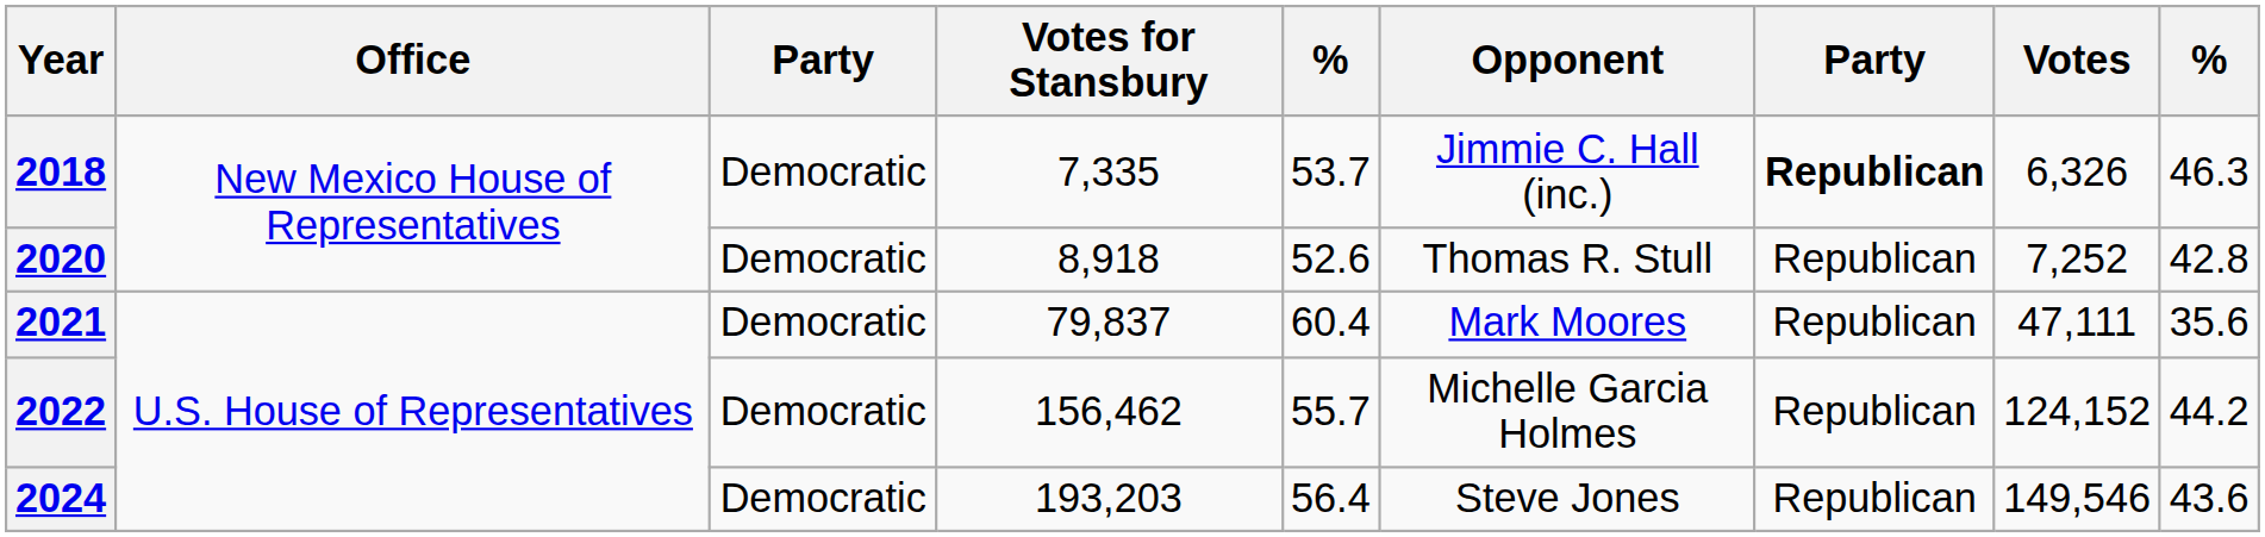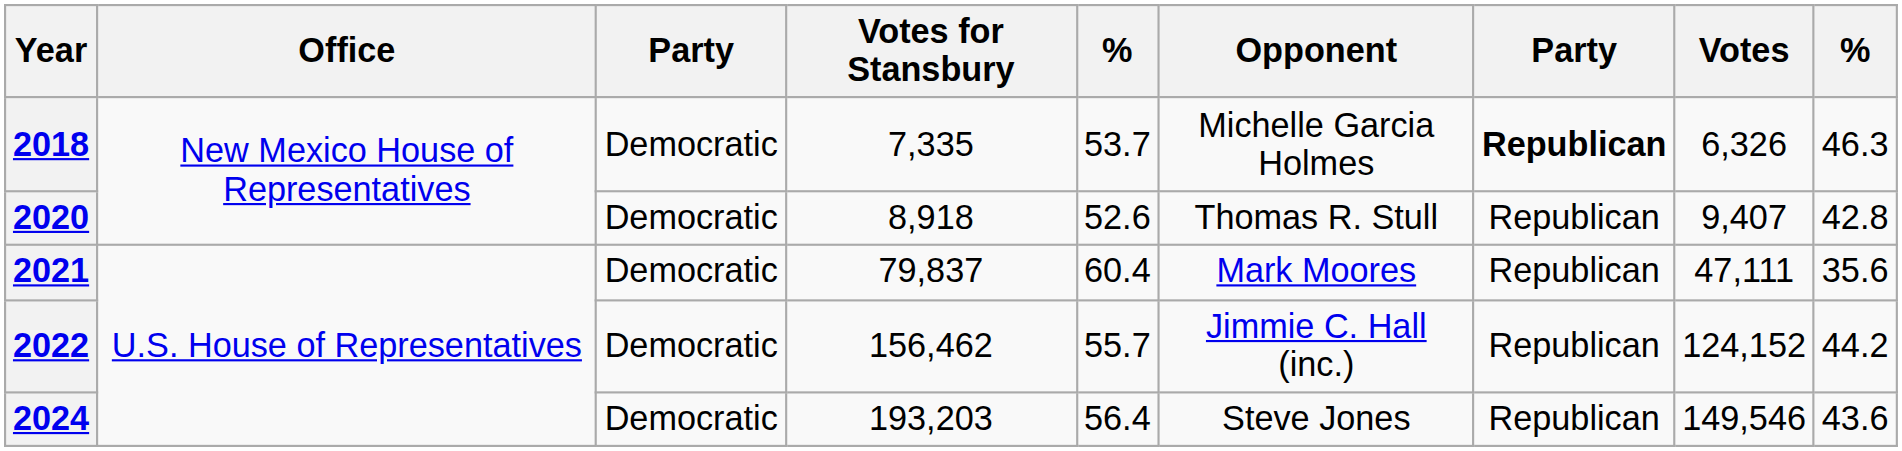 <table class="wikitable sortable" style="width:70%; text-align: center;">
 <tr>
 <th>Year</th>
 <th>Office</th>
 <th>Party</th>
 <th>Votes for Stansbury</th>
 <th>%</th>
 <th>Opponent</th>
 <th>Party</th>
 <th>Votes</th>
 <th>%</th>
 </tr>
 <tr>
 <th><a href='#'>2018</a></th>
 <td rowspan=2><a href='#'>New Mexico House of Representatives</a></td>
 <td> Democratic</td>
 <td>7,335</td>
 <td>53.7</td>
-<td><a href='#'>Jimmie C. Hall</a> (inc.)</td>
+<td>Michelle Garcia Holmes</td>
 <td><strong>Republican</strong></td>
 <td>6,326</td>
 <td>46.3</td>
 </tr>
 <tr>
 <th><a href='#'>2020</a></th>
 <td> Democratic</td>
 <td>8,918</td>
 <td>52.6</td>
 <td>Thomas R. Stull</td>
 <td>Republican</td>
-<td>7,252</td>
+<td>9,407</td>
 <td>42.8</td>
 </tr>
 <tr>
 <th><a href='#'>2021</a></th>
 <td rowspan=3><a href='#'>U.S. House of Representatives</a></td>
 <td> Democratic</td>
 <td>79,837</td>
 <td>60.4</td>
 <td><a href='#'>Mark Moores</a></td>
 <td>Republican</td>
 <td>47,111</td>
 <td>35.6</td>
 </tr>
 <tr>
 <th><a href='#'>2022</a></th>
 <td> Democratic</td>
 <td>156,462</td>
 <td>55.7</td>
-<td>Michelle Garcia Holmes</td>
+<td><a href='#'>Jimmie C. Hall</a> (inc.)</td>
 <td>Republican</td>
 <td>124,152</td>
 <td>44.2</td>
 </tr>
 <tr>
 <th><a href='#'>2024</a></th>
 <td> Democratic</td>
 <td>193,203</td>
 <td>56.4</td>
 <td>Steve Jones</td>
 <td>Republican</td>
 <td>149,546</td>
 <td>43.6</td>
 </tr>
 </table>
